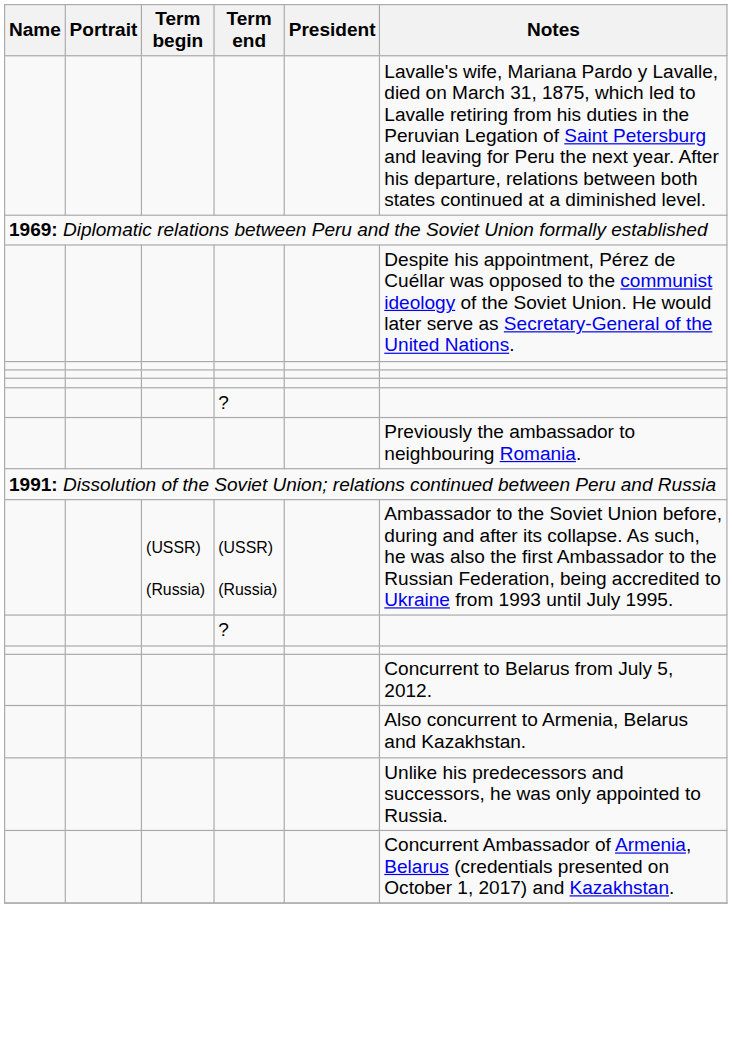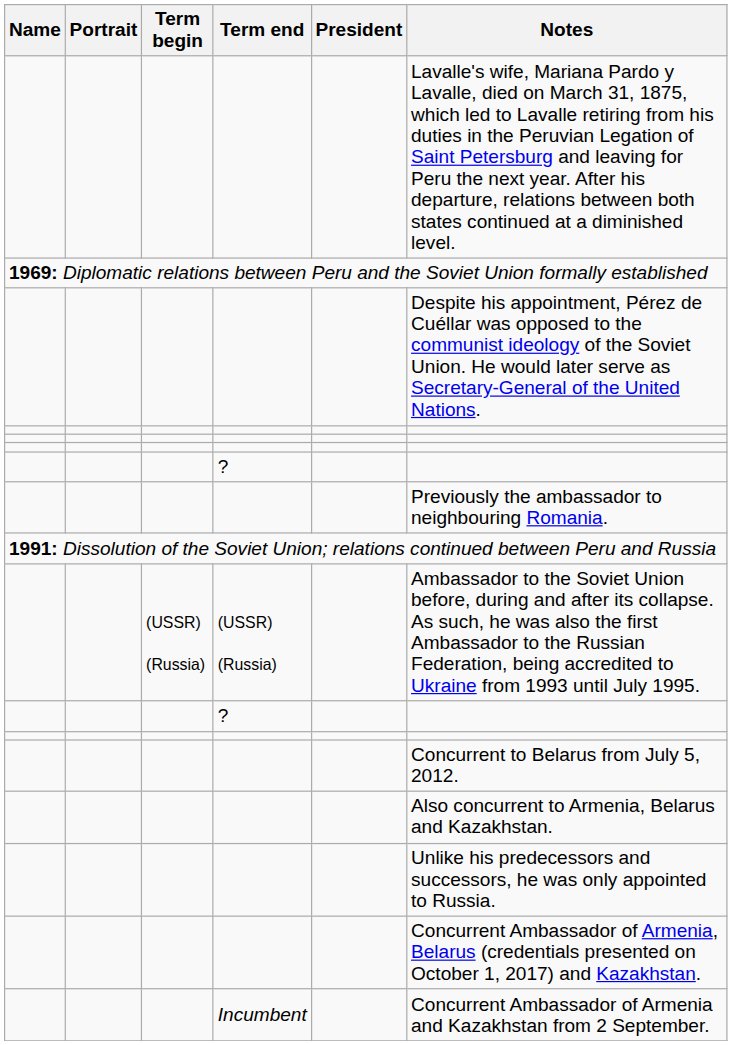 <table class="wikitable sortable"  text-align:center;">
 <tr>
 <th>Name</th>
 <th class="unsortable">Portrait</th>
 <th>Term begin</th>
 <th>Term end</th>
 <th>President</th>
 <th class="unsortable">Notes</th>
 </tr>
 <tr>
 <td></td>
 <td></td>
 <td></td>
 <td></td>
 <td></td>
 <td>Lavalle's wife, Mariana Pardo y Lavalle, died on March 31, 1875, which led to Lavalle retiring from his duties in the Peruvian Legation of <a href='#'>Saint Petersburg</a> and leaving for Peru the next year. After his departure, relations between both states continued at a diminished level.</td>
 </tr>
 <tr>
 <td colspan=6><div><strong>1969:</strong> <em>Diplomatic relations between Peru and the Soviet Union formally established</em></div></td>
 </tr>
 <tr>
 <td></td>
 <td></td>
 <td></td>
 <td></td>
 <td></td>
 <td>Despite his appointment, Pérez de Cuéllar was opposed to the <a href='#'>communist ideology</a> of the Soviet Union. He would later serve as <a href='#'>Secretary-General of the United Nations</a>.</td>
 </tr>
 <tr>
 <td></td>
 <td></td>
 <td></td>
 <td></td>
 <td></td>
 <td></td>
 </tr>
 <tr>
 <td></td>
 <td></td>
 <td></td>
 <td></td>
 <td></td>
 <td></td>
 </tr>
 <tr>
 <td></td>
 <td></td>
 <td></td>
 <td></td>
 <td></td>
 <td></td>
 </tr>
 <tr>
 <td></td>
 <td></td>
 <td></td>
 <td>?</td>
 <td></td>
 <td></td>
 </tr>
 <tr>
 <td></td>
 <td></td>
 <td></td>
 <td></td>
 <td></td>
 <td>Previously the ambassador to neighbouring <a href='#'>Romania</a>.</td>
 </tr>
 <tr>
 <td colspan=6><div><strong>1991:</strong> <em>Dissolution of the Soviet Union; relations continued between Peru and Russia</em></div></td>
 </tr>
 <tr>
 <td></td>
 <td></td>
 <td><br><small>(USSR)</small><br><br><small>(Russia)</small></td>
 <td><br><small>(USSR)</small><br><br><small>(Russia)</small></td>
 <td></td>
 <td>Ambassador to the Soviet Union before, during and after its collapse. As such, he was also the first Ambassador to the Russian Federation, being accredited to <a href='#'>Ukraine</a> from 1993 until July 1995.</td>
 </tr>
 <tr>
 <td></td>
 <td></td>
 <td></td>
 <td>?</td>
 <td></td>
 <td></td>
 </tr>
 <tr>
 <td></td>
 <td></td>
 <td></td>
 <td></td>
 <td></td>
 <td></td>
 </tr>
 <tr>
 <td></td>
 <td></td>
 <td></td>
 <td></td>
 <td></td>
 <td>Concurrent to Belarus from July 5, 2012.</td>
 </tr>
 <tr>
 <td></td>
 <td></td>
 <td></td>
 <td></td>
 <td></td>
 <td>Also concurrent to Armenia, Belarus and Kazakhstan.</td>
 </tr>
 <tr>
 <td></td>
 <td></td>
 <td></td>
 <td></td>
 <td></td>
 <td>Unlike his predecessors and successors, he was only appointed to Russia.</td>
 </tr>
 <tr>
 <td></td>
 <td></td>
 <td></td>
 <td></td>
 <td></td>
 <td>Concurrent Ambassador of <a href='#'>Armenia</a>, <a href='#'>Belarus</a> (credentials presented on October 1, 2017) and <a href='#'>Kazakhstan</a>.</td>
 </tr>
 <tr>
+<td></td>
+<td></td>
+<td></td>
+<td><em>Incumbent</em></td>
+<td></td>
+<td>Concurrent Ambassador of Armenia and Kazakhstan from 2 September.</td>
+</tr>
+<tr>
 </tr>
 </table>
